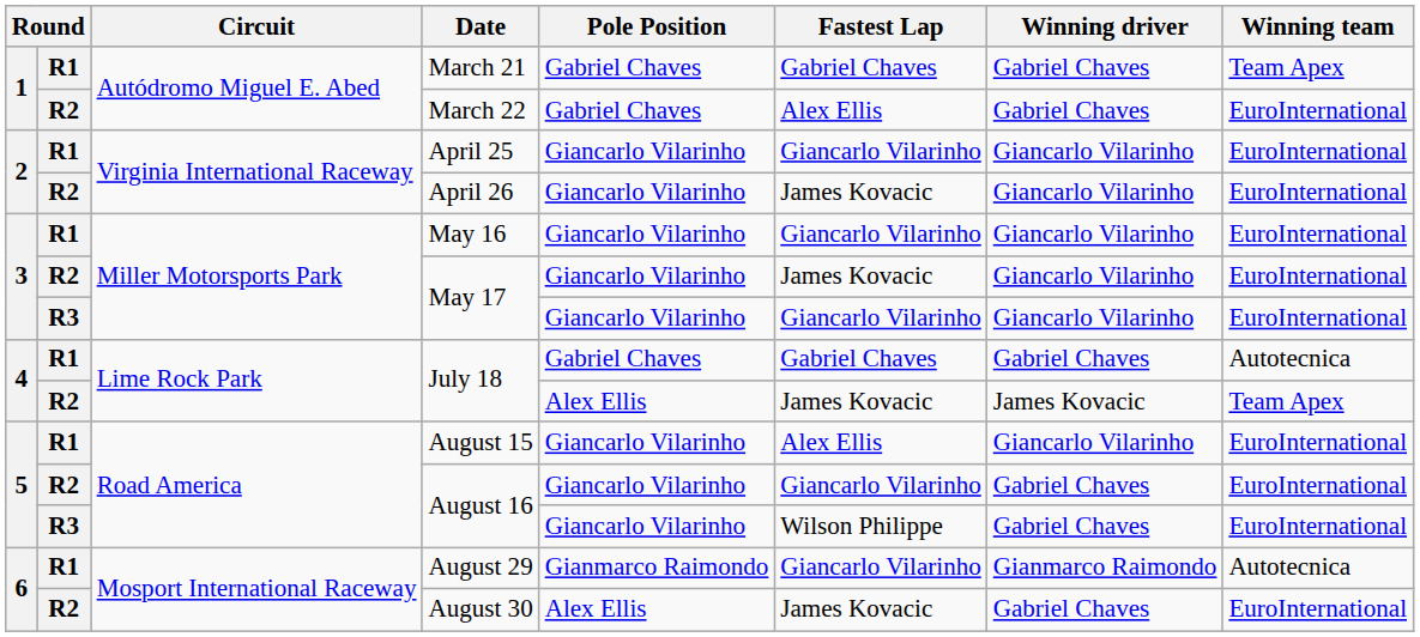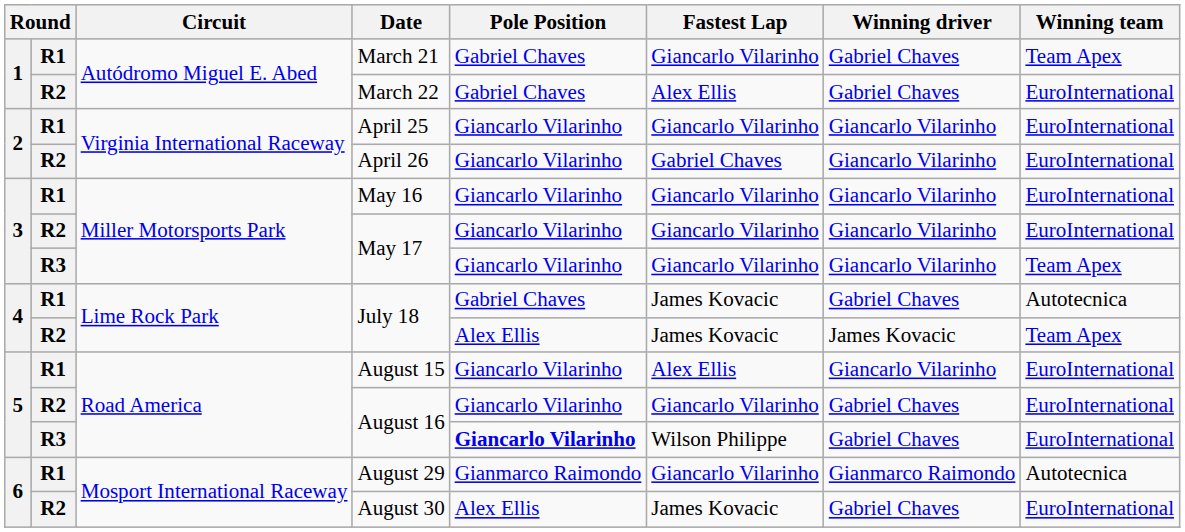 <table class="wikitable" style="font-size: 85%">
 <tr>
 <th colspan=2>Round</th>
 <th>Circuit</th>
 <th>Date</th>
 <th>Pole Position</th>
 <th>Fastest Lap</th>
 <th>Winning driver</th>
 <th>Winning team</th>
 </tr>
 <tr>
 <th rowspan=2>1</th>
 <th>R1</th>
 <td rowspan=2> <a href='#'>Autódromo Miguel E. Abed</a></td>
 <td>March 21</td>
 <td> <a href='#'>Gabriel Chaves</a></td>
-<td> <a href='#'>Gabriel Chaves</a></td>
+<td> <a href='#'>Giancarlo Vilarinho</a></td>
 <td> <a href='#'>Gabriel Chaves</a></td>
 <td> <a href='#'>Team Apex</a></td>
 </tr>
 <tr>
 <th>R2</th>
 <td>March 22</td>
 <td> <a href='#'>Gabriel Chaves</a></td>
 <td> <a href='#'>Alex Ellis</a></td>
 <td> <a href='#'>Gabriel Chaves</a></td>
 <td> <a href='#'>EuroInternational</a></td>
 </tr>
 <tr>
 <th rowspan=2>2</th>
 <th>R1</th>
 <td rowspan=2> <a href='#'>Virginia International Raceway</a></td>
 <td>April 25</td>
 <td> <a href='#'>Giancarlo Vilarinho</a></td>
 <td> <a href='#'>Giancarlo Vilarinho</a></td>
 <td> <a href='#'>Giancarlo Vilarinho</a></td>
 <td> <a href='#'>EuroInternational</a></td>
 </tr>
 <tr>
 <th>R2</th>
 <td>April 26</td>
 <td> <a href='#'>Giancarlo Vilarinho</a></td>
-<td> James Kovacic</td>
+<td> <a href='#'>Gabriel Chaves</a></td>
 <td> <a href='#'>Giancarlo Vilarinho</a></td>
 <td> <a href='#'>EuroInternational</a></td>
 </tr>
 <tr>
 <th rowspan=3>3</th>
 <th>R1</th>
 <td rowspan=3> <a href='#'>Miller Motorsports Park</a></td>
 <td>May 16</td>
 <td> <a href='#'>Giancarlo Vilarinho</a></td>
 <td> <a href='#'>Giancarlo Vilarinho</a></td>
 <td> <a href='#'>Giancarlo Vilarinho</a></td>
 <td> <a href='#'>EuroInternational</a></td>
 </tr>
 <tr>
 <th>R2</th>
 <td rowspan=2>May 17</td>
 <td> <a href='#'>Giancarlo Vilarinho</a></td>
-<td> James Kovacic</td>
+<td> <a href='#'>Giancarlo Vilarinho</a></td>
 <td> <a href='#'>Giancarlo Vilarinho</a></td>
 <td> <a href='#'>EuroInternational</a></td>
 </tr>
 <tr>
 <th>R3</th>
 <td> <a href='#'>Giancarlo Vilarinho</a></td>
 <td> <a href='#'>Giancarlo Vilarinho</a></td>
 <td> <a href='#'>Giancarlo Vilarinho</a></td>
-<td> <a href='#'>EuroInternational</a></td>
+<td> <a href='#'>Team Apex</a></td>
 </tr>
 <tr>
 <th rowspan=2>4</th>
 <th>R1</th>
 <td rowspan=2> <a href='#'>Lime Rock Park</a></td>
 <td rowspan=2>July 18</td>
 <td> <a href='#'>Gabriel Chaves</a></td>
-<td> <a href='#'>Gabriel Chaves</a></td>
+<td> James Kovacic</td>
 <td> <a href='#'>Gabriel Chaves</a></td>
 <td> Autotecnica</td>
 </tr>
 <tr>
 <th>R2</th>
 <td> <a href='#'>Alex Ellis</a></td>
 <td> James Kovacic</td>
 <td> James Kovacic</td>
 <td> <a href='#'>Team Apex</a></td>
 </tr>
 <tr>
 <th rowspan=3>5</th>
 <th>R1</th>
 <td rowspan=3> <a href='#'>Road America</a></td>
 <td>August 15</td>
 <td> <a href='#'>Giancarlo Vilarinho</a></td>
 <td> <a href='#'>Alex Ellis</a></td>
 <td> <a href='#'>Giancarlo Vilarinho</a></td>
 <td> <a href='#'>EuroInternational</a></td>
 </tr>
 <tr>
 <th>R2</th>
 <td rowspan=2>August 16</td>
 <td> <a href='#'>Giancarlo Vilarinho</a></td>
 <td> <a href='#'>Giancarlo Vilarinho</a></td>
 <td> <a href='#'>Gabriel Chaves</a></td>
 <td> <a href='#'>EuroInternational</a></td>
 </tr>
 <tr>
 <th>R3</th>
-<td> <a href='#'>Giancarlo Vilarinho</a></td>
+<td><strong> <a href='#'>Giancarlo Vilarinho</a></strong></td>
 <td> Wilson Philippe</td>
 <td> <a href='#'>Gabriel Chaves</a></td>
 <td> <a href='#'>EuroInternational</a></td>
 </tr>
 <tr>
 <th rowspan=2>6</th>
 <th>R1</th>
 <td rowspan=2> <a href='#'>Mosport International Raceway</a></td>
 <td>August 29</td>
 <td> <a href='#'>Gianmarco Raimondo</a></td>
 <td> <a href='#'>Giancarlo Vilarinho</a></td>
 <td> <a href='#'>Gianmarco Raimondo</a></td>
 <td> Autotecnica</td>
 </tr>
 <tr>
 <th>R2</th>
 <td>August 30</td>
 <td> <a href='#'>Alex Ellis</a></td>
 <td> James Kovacic</td>
 <td> <a href='#'>Gabriel Chaves</a></td>
 <td> <a href='#'>EuroInternational</a></td>
 </tr>
 </table>
